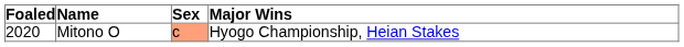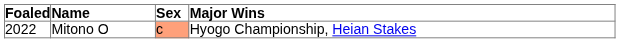 <table border="1" cellpadding="0" style="border-collapse: collapse; font-size:90%">
 <tr>
 <td width="35px"><strong>Foaled</strong></td>
 <td width="120px"><strong>Name</strong></td>
 <td width="35px"><strong>Sex</strong></td>
 <td width="510px"><strong>Major Wins</strong></td>
 </tr>
 <tr>
-<td>2020</td>
+<td>2022</td>
 <td>Mitono O</td>
 <td style="background: lightsalmon;">c</td>
 <td>Hyogo Championship, <a href='#'>Heian Stakes</a></td>
 </tr>
 </table>
